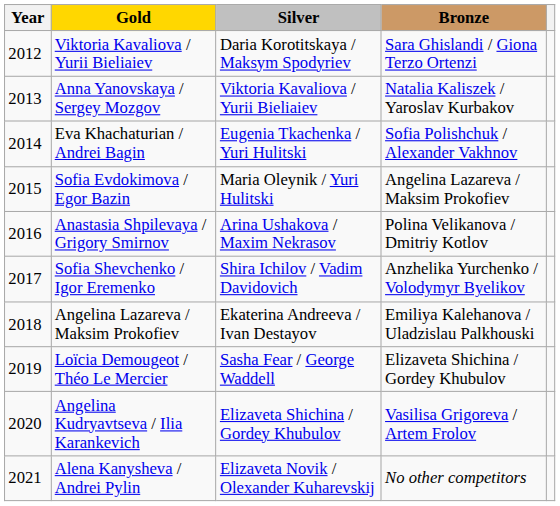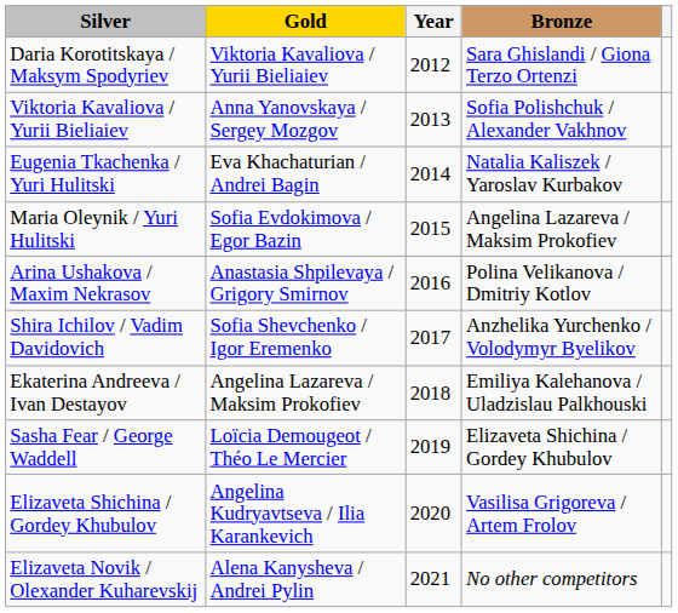 <table class="wikitable unsortable" style="text-align:left; width:85%">
 <tr>
+<td scope="col" style="text-align:center; width:30%; background:silver"><strong>Silver</strong></td>
+<td scope="col" style="text-align:center; width:30%; background:gold"><strong>Gold</strong></td>
 <th scope="col" style="text-align:center">Year</th>
-<td scope="col" style="text-align:center; width:30%; background:gold"><strong>Gold</strong></td>
-<td scope="col" style="text-align:center; width:30%; background:silver"><strong>Silver</strong></td>
 <td scope="col" style="text-align:center; width:30%; background:#c96"><strong>Bronze</strong></td>
 <th scope="col" style="text-align:center"></th>
 </tr>
 <tr>
+<td> Daria Korotitskaya / <a href='#'>Maksym Spodyriev</a></td>
+<td> <a href='#'>Viktoria Kavaliova</a> / <a href='#'>Yurii Bieliaiev</a></td>
 <td>2012</td>
-<td> <a href='#'>Viktoria Kavaliova</a> / <a href='#'>Yurii Bieliaiev</a></td>
-<td> Daria Korotitskaya / <a href='#'>Maksym Spodyriev</a></td>
 <td> <a href='#'>Sara Ghislandi</a> / <a href='#'>Giona Terzo Ortenzi</a></td>
 <td></td>
 </tr>
 <tr>
+<td> <a href='#'>Viktoria Kavaliova</a> / <a href='#'>Yurii Bieliaiev</a></td>
+<td> <a href='#'>Anna Yanovskaya</a> / <a href='#'>Sergey Mozgov</a></td>
 <td>2013</td>
-<td> <a href='#'>Anna Yanovskaya</a> / <a href='#'>Sergey Mozgov</a></td>
-<td> <a href='#'>Viktoria Kavaliova</a> / <a href='#'>Yurii Bieliaiev</a></td>
+<td> <a href='#'>Sofia Polishchuk</a> / <a href='#'>Alexander Vakhnov</a></td>
+<td></td>
+</tr>
+<tr>
+<td> <a href='#'>Eugenia Tkachenka</a> / <a href='#'>Yuri Hulitski</a></td>
+<td> Eva Khachaturian / <a href='#'>Andrei Bagin</a></td>
+<td>2014</td>
 <td> <a href='#'>Natalia Kaliszek</a> / Yaroslav Kurbakov</td>
 <td></td>
 </tr>
 <tr>
-<td>2014</td>
-<td> Eva Khachaturian / <a href='#'>Andrei Bagin</a></td>
-<td> <a href='#'>Eugenia Tkachenka</a> / <a href='#'>Yuri Hulitski</a></td>
-<td> <a href='#'>Sofia Polishchuk</a> / <a href='#'>Alexander Vakhnov</a></td>
-<td></td>
-</tr>
-<tr>
+<td> Maria Oleynik / <a href='#'>Yuri Hulitski</a></td>
+<td> <a href='#'>Sofia Evdokimova</a> / <a href='#'>Egor Bazin</a></td>
 <td>2015</td>
-<td> <a href='#'>Sofia Evdokimova</a> / <a href='#'>Egor Bazin</a></td>
-<td> Maria Oleynik / <a href='#'>Yuri Hulitski</a></td>
 <td> Angelina Lazareva / Maksim Prokofiev</td>
 <td></td>
 </tr>
 <tr>
+<td> <a href='#'>Arina Ushakova</a> / <a href='#'>Maxim Nekrasov</a></td>
+<td> <a href='#'>Anastasia Shpilevaya</a> / <a href='#'>Grigory Smirnov</a></td>
 <td>2016</td>
-<td> <a href='#'>Anastasia Shpilevaya</a> / <a href='#'>Grigory Smirnov</a></td>
-<td> <a href='#'>Arina Ushakova</a> / <a href='#'>Maxim Nekrasov</a></td>
 <td> Polina Velikanova / Dmitriy Kotlov</td>
 <td></td>
 </tr>
 <tr>
+<td> <a href='#'>Shira Ichilov</a> / <a href='#'>Vadim Davidovich</a></td>
+<td> <a href='#'>Sofia Shevchenko</a> / <a href='#'>Igor Eremenko</a></td>
 <td>2017</td>
-<td> <a href='#'>Sofia Shevchenko</a> / <a href='#'>Igor Eremenko</a></td>
-<td> <a href='#'>Shira Ichilov</a> / <a href='#'>Vadim Davidovich</a></td>
 <td> Anzhelika Yurchenko / <a href='#'>Volodymyr Byelikov</a></td>
 <td></td>
 </tr>
 <tr>
+<td> Ekaterina Andreeva / Ivan Destayov</td>
+<td> Angelina Lazareva / Maksim Prokofiev</td>
 <td>2018</td>
-<td> Angelina Lazareva / Maksim Prokofiev</td>
-<td> Ekaterina Andreeva / Ivan Destayov</td>
 <td> Emiliya Kalehanova / Uladzislau Palkhouski</td>
 <td></td>
 </tr>
 <tr>
+<td> <a href='#'>Sasha Fear</a> / <a href='#'>George Waddell</a></td>
+<td> <a href='#'>Loïcia Demougeot</a> / <a href='#'>Théo Le Mercier</a></td>
 <td>2019</td>
-<td> <a href='#'>Loïcia Demougeot</a> / <a href='#'>Théo Le Mercier</a></td>
-<td> <a href='#'>Sasha Fear</a> / <a href='#'>George Waddell</a></td>
 <td> Elizaveta Shichina / Gordey Khubulov</td>
 <td></td>
 </tr>
 <tr>
+<td> <a href='#'>Elizaveta Shichina</a> / <a href='#'>Gordey Khubulov</a></td>
+<td> <a href='#'>Angelina Kudryavtseva</a> / <a href='#'>Ilia Karankevich</a></td>
 <td>2020</td>
-<td> <a href='#'>Angelina Kudryavtseva</a> / <a href='#'>Ilia Karankevich</a></td>
-<td> <a href='#'>Elizaveta Shichina</a> / <a href='#'>Gordey Khubulov</a></td>
 <td> <a href='#'>Vasilisa Grigoreva</a> / <a href='#'>Artem Frolov</a></td>
 <td></td>
 </tr>
 <tr>
+<td> <a href='#'>Elizaveta Novik</a> / <a href='#'>Olexander Kuharevskij</a></td>
+<td> <a href='#'>Alena Kanysheva</a> / <a href='#'>Andrei Pylin</a></td>
 <td>2021</td>
-<td> <a href='#'>Alena Kanysheva</a> / <a href='#'>Andrei Pylin</a></td>
-<td> <a href='#'>Elizaveta Novik</a> / <a href='#'>Olexander Kuharevskij</a></td>
 <td><em>No other competitors</em></td>
 <td></td>
 </tr>
 </table>
